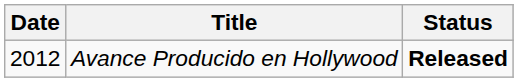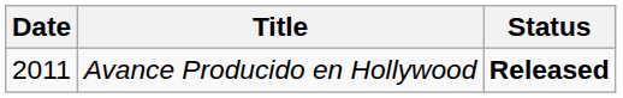 <table class="wikitable">
 <tr>
 <th>Date</th>
 <th>Title</th>
 <th>Status</th>
 </tr>
 <tr>
-<td>2012</td>
+<td>2011</td>
 <td><em>Avance Producido en Hollywood</em></td>
 <td><strong>Released</strong></td>
 </tr>
 </table>
